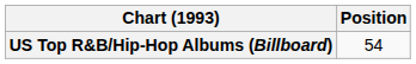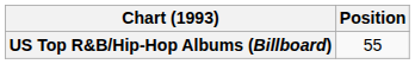 <table class="wikitable plainrowheaders" style="text-align:center">
 <tr>
 <th scope="col">Chart (1993)</th>
 <th scope="col">Position</th>
 </tr>
 <tr>
 <th scope="row">US Top R&B/Hip-Hop Albums (<em>Billboard</em>)</th>
-<td>54</td>
+<td>55</td>
 </tr>
 </table>
